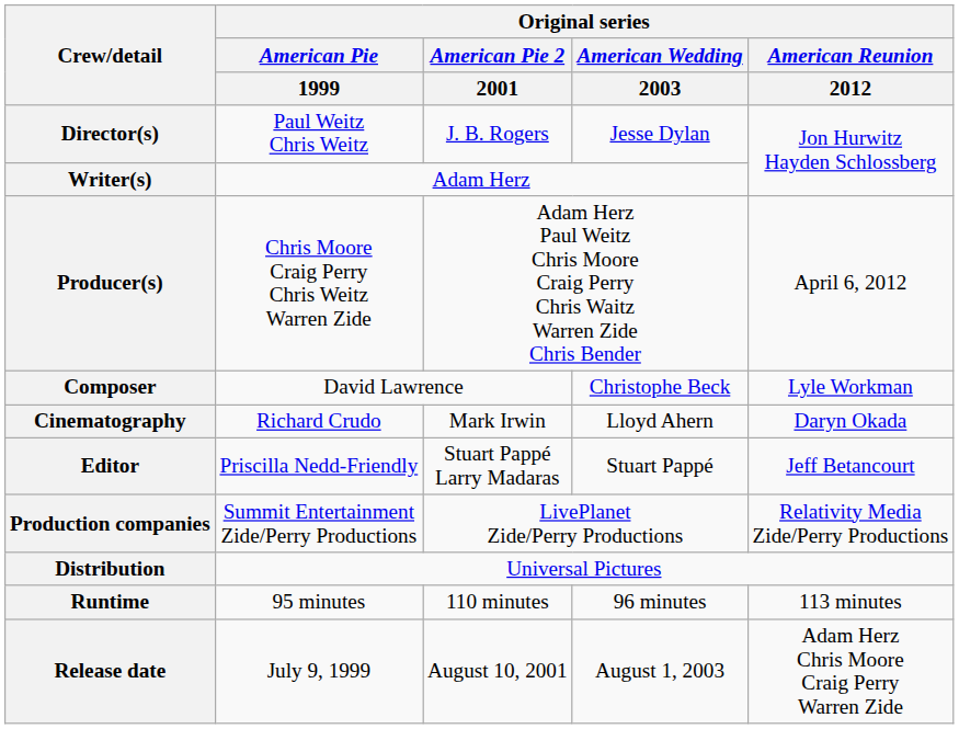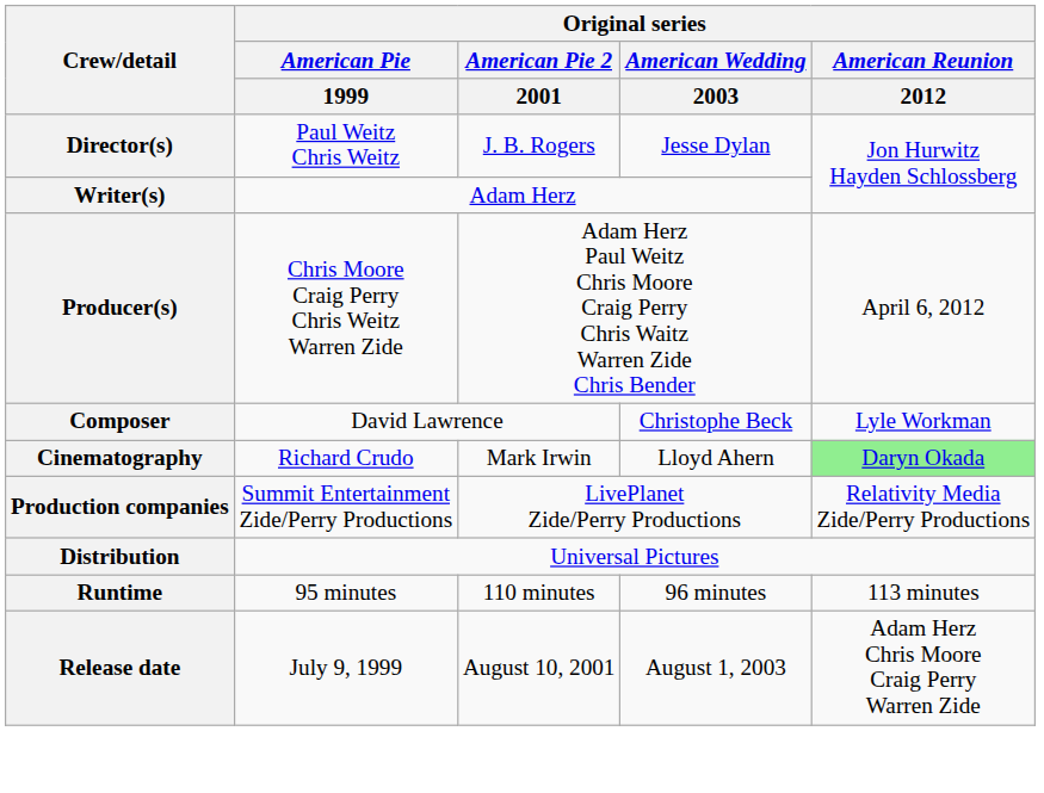 <table class="wikitable" style="text-align:center;">
 <tr>
 <th rowspan="3">Crew/detail</th>
 <th colspan="4">Original series</th>
 </tr>
 <tr>
 <th><em><a href='#'>American Pie</a></em></th>
 <th><em><a href='#'>American Pie 2</a></em></th>
 <th><em><a href='#'>American Wedding</a></em></th>
 <th><em><a href='#'>American Reunion</a></em></th>
 </tr>
 <tr>
 <th>1999</th>
 <th>2001</th>
 <th>2003</th>
 <th>2012</th>
 </tr>
 <tr>
 <th>Director(s)</th>
 <td><a href='#'>Paul Weitz</a> <br><a href='#'>Chris Weitz</a></td>
 <td><a href='#'>J. B. Rogers</a></td>
 <td><a href='#'>Jesse Dylan</a></td>
 <td rowspan="2"><a href='#'>Jon Hurwitz</a> <br><a href='#'>Hayden Schlossberg</a></td>
 </tr>
 <tr>
 <th>Writer(s)</th>
 <td colspan="3"><a href='#'>Adam Herz</a></td>
 </tr>
 <tr>
 <th>Producer(s)</th>
 <td><a href='#'>Chris Moore</a> <br>Craig Perry <br>Chris Weitz <br>Warren Zide</td>
 <td colspan="2">Adam Herz <br>Paul Weitz <br>Chris Moore <br>Craig Perry <br>Chris Waitz <br>Warren Zide <br><a href='#'>Chris Bender</a></td>
 <td>April 6, 2012</td>
 </tr>
 <tr>
 <th>Composer</th>
 <td colspan="2">David Lawrence</td>
 <td><a href='#'>Christophe Beck</a></td>
 <td><a href='#'>Lyle Workman</a></td>
 </tr>
 <tr>
 <th>Cinematography</th>
 <td><a href='#'>Richard Crudo</a></td>
 <td>Mark Irwin</td>
 <td>Lloyd Ahern</td>
-<td><a href='#'>Daryn Okada</a></td>
-</tr>
-<tr>
-<th>Editor</th>
-<td><a href='#'>Priscilla Nedd-Friendly</a></td>
-<td>Stuart Pappé <br>Larry Madaras</td>
-<td>Stuart Pappé</td>
-<td><a href='#'>Jeff Betancourt</a></td>
+<td style="background: lightgreen;"><a href='#'>Daryn Okada</a></td>
 </tr>
 <tr>
 <th>Production companies</th>
 <td><a href='#'>Summit Entertainment</a> <br>Zide/Perry Productions</td>
 <td colspan="2"><a href='#'>LivePlanet</a> <br>Zide/Perry Productions</td>
 <td><a href='#'>Relativity Media</a> <br>Zide/Perry Productions</td>
 </tr>
 <tr>
 <th>Distribution</th>
 <td colspan="4"><a href='#'>Universal Pictures</a></td>
 </tr>
 <tr>
 <th>Runtime</th>
 <td>95 minutes</td>
 <td>110 minutes</td>
 <td>96 minutes</td>
 <td>113 minutes</td>
 </tr>
 <tr>
 <th>Release date</th>
 <td>July 9, 1999</td>
 <td>August 10, 2001</td>
 <td>August 1, 2003</td>
 <td>Adam Herz <br>Chris Moore <br>Craig Perry <br>Warren Zide</td>
 </tr>
 </table>
